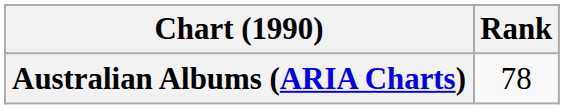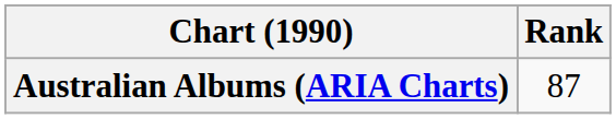 <table class="wikitable sortable plainrowheaders" style="text-align:center">
 <tr>
 <th scope="col">Chart (1990)</th>
 <th scope="col">Rank</th>
 </tr>
 <tr>
 <th scope="row">Australian Albums (<a href='#'>ARIA Charts</a>)</th>
-<td>78</td>
+<td>87</td>
 </tr>
 </table>
